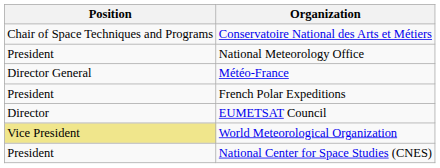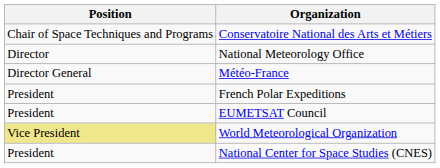 <table class="wikitable">
 <tr>
 <th>Position</th>
 <th>Organization</th>
 </tr>
 <tr>
 <td>Chair of Space Techniques and Programs</td>
 <td><a href='#'>Conservatoire National des Arts et Métiers</a></td>
 </tr>
 <tr>
-<td>President</td>
+<td>Director</td>
 <td>National Meteorology Office</td>
 </tr>
 <tr>
 <td>Director General</td>
 <td><a href='#'>Météo-France</a></td>
 </tr>
 <tr>
 <td>President</td>
 <td>French Polar Expeditions</td>
 </tr>
 <tr>
-<td>Director</td>
+<td>President</td>
 <td><a href='#'>EUMETSAT</a> Council</td>
 </tr>
 <tr>
 <td style="background: khaki;">Vice President</td>
 <td><a href='#'>World Meteorological Organization</a></td>
 </tr>
 <tr>
 <td>President</td>
 <td><a href='#'>National Center for Space Studies</a> (CNES)</td>
 </tr>
 </table>
